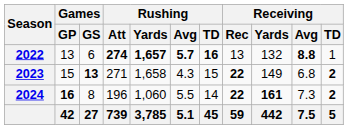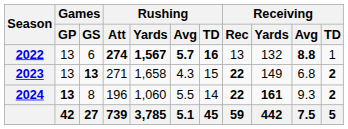 <table class="wikitable" style="text-align:center;">
 <tr>
 <th rowspan="2">Season</th>
 <th colspan="2">Games</th>
 <th colspan="4">Rushing</th>
 <th colspan="4">Receiving</th>
 </tr>
 <tr>
 <th>GP</th>
 <th>GS</th>
 <th>Att</th>
 <th>Yards</th>
 <th>Avg</th>
 <th>TD</th>
 <th>Rec</th>
 <th>Yards</th>
 <th>Avg</th>
 <th>TD</th>
 </tr>
 <tr>
 <th><a href='#'>2022</a></th>
 <td>13</td>
 <td>6</td>
 <td><strong>274</strong></td>
-<td><strong>1,657</strong></td>
+<td><strong>1,567</strong></td>
 <td><strong>5.7</strong></td>
 <td><strong>16</strong></td>
 <td>13</td>
 <td>132</td>
 <td><strong>8.8</strong></td>
 <td>1</td>
 </tr>
 <tr>
 <th><a href='#'>2023</a></th>
-<td>15</td>
+<td>13</td>
 <td><strong>13</strong></td>
 <td>271</td>
 <td>1,658</td>
 <td>4.3</td>
 <td>15</td>
 <td><strong>22</strong></td>
 <td>149</td>
 <td>6.8</td>
 <td><strong>2</strong></td>
 </tr>
 <tr>
 <th><a href='#'>2024</a></th>
-<td><strong>16</strong></td>
+<td><strong>13</strong></td>
 <td>8</td>
 <td>196</td>
 <td>1,060</td>
 <td>5.5</td>
 <td>14</td>
 <td><strong>22</strong></td>
 <td><strong>161</strong></td>
-<td>7.3</td>
+<td>9.3</td>
 <td><strong>2</strong></td>
 </tr>
 <tr>
 <th></th>
 <th>42</th>
 <th>27</th>
 <th>739</th>
 <th>3,785</th>
 <th>5.1</th>
 <th>45</th>
 <th>59</th>
 <th>442</th>
 <th>7.5</th>
 <th>5</th>
 </tr>
 </table>
